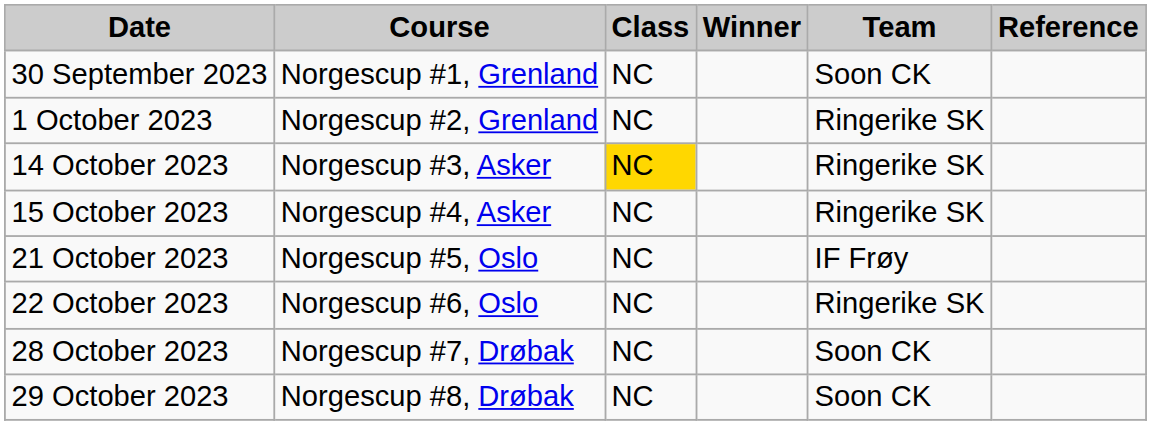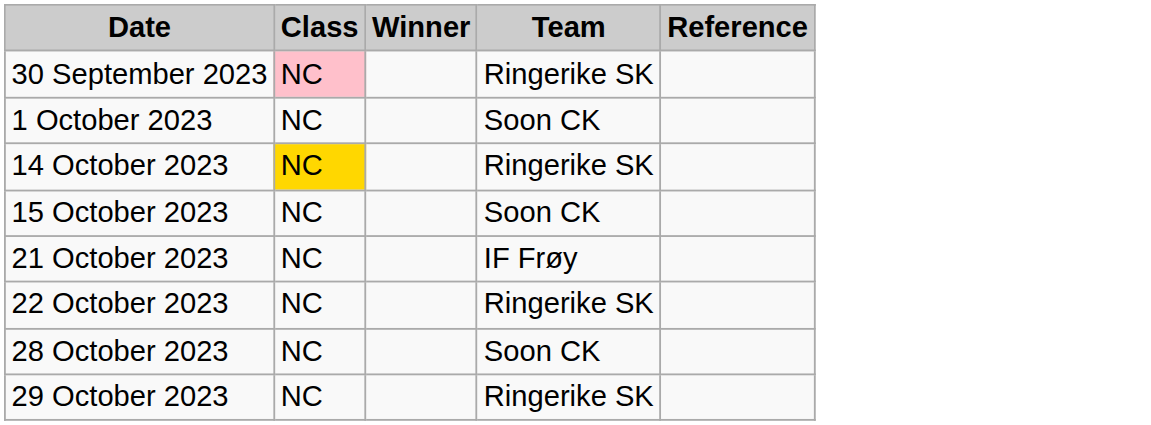 <table class="wikitable sortable alternance ">
 <tr>
 <th scope="col" style="background-color:#CCCCCC;">Date</th>
-<th scope="col" style="background-color:#CCCCCC;">Course</th>
 <th scope="col" style="background-color:#CCCCCC;">Class</th>
 <th scope="col" style="background-color:#CCCCCC;">Winner</th>
 <th scope="col" style="background-color:#CCCCCC;">Team</th>
 <th scope="col" style="background-color:#CCCCCC;">Reference</th>
 </tr>
 <tr>
 <td>30 September 2023</td>
-<td> Norgescup #1, <a href='#'>Grenland</a></td>
+<td style="background: pink;">NC</td>
+<td></td>
+<td>Ringerike SK</td>
+<td></td>
+</tr>
+<tr>
+<td>1 October 2023</td>
 <td>NC</td>
 <td></td>
 <td>Soon CK</td>
 <td></td>
 </tr>
 <tr>
-<td>1 October 2023</td>
-<td> Norgescup #2, <a href='#'>Grenland</a></td>
-<td>NC</td>
-<td></td>
-<td>Ringerike SK</td>
-<td></td>
-</tr>
-<tr>
 <td>14 October 2023</td>
-<td> Norgescup #3, <a href='#'>Asker</a></td>
 <td style="background: gold;">NC</td>
 <td></td>
 <td>Ringerike SK</td>
 <td></td>
 </tr>
 <tr>
 <td>15 October 2023</td>
-<td> Norgescup #4, <a href='#'>Asker</a></td>
 <td>NC</td>
 <td></td>
-<td>Ringerike SK</td>
+<td>Soon CK</td>
 <td></td>
 </tr>
 <tr>
 <td>21 October 2023</td>
-<td> Norgescup #5, <a href='#'>Oslo</a></td>
 <td>NC</td>
 <td></td>
 <td>IF Frøy</td>
 <td></td>
 </tr>
 <tr>
 <td>22 October 2023</td>
-<td> Norgescup #6, <a href='#'>Oslo</a></td>
 <td>NC</td>
 <td></td>
 <td>Ringerike SK</td>
 <td></td>
 </tr>
 <tr>
 <td>28 October 2023</td>
-<td> Norgescup #7, <a href='#'>Drøbak</a></td>
 <td>NC</td>
 <td></td>
 <td>Soon CK</td>
 <td></td>
 </tr>
 <tr>
 <td>29 October 2023</td>
-<td> Norgescup #8, <a href='#'>Drøbak</a></td>
 <td>NC</td>
 <td></td>
-<td>Soon CK</td>
+<td>Ringerike SK</td>
 <td></td>
 </tr>
 </table>
